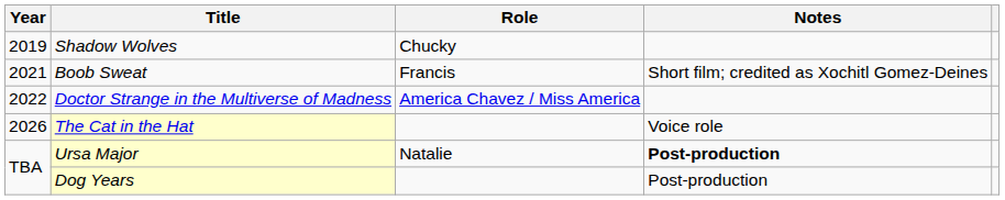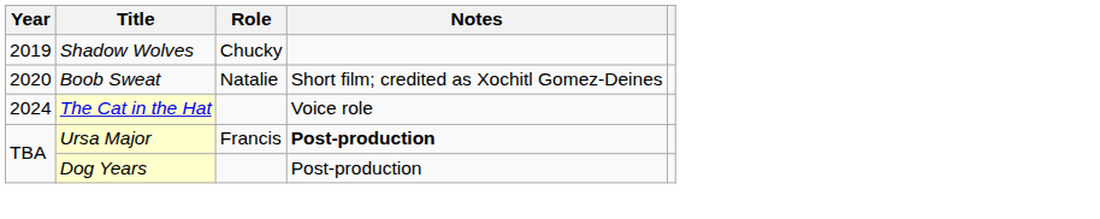 <table class="wikitable sortable">
 <tr>
 <th>Year</th>
 <th>Title</th>
 <th>Role</th>
 <th scope="col" class="unsortable">Notes</th>
 <th scope="col" class="unsortable"></th>
 </tr>
 <tr>
 <td>2019</td>
 <td><em>Shadow Wolves</em></td>
 <td>Chucky</td>
 <td></td>
 <td align="center"></td>
 </tr>
 <tr>
-<td>2021</td>
+<td>2020</td>
 <td><em>Boob Sweat</em></td>
-<td>Francis</td>
+<td>Natalie</td>
 <td>Short film; credited as Xochitl Gomez-Deines</td>
 <td align="center"></td>
 </tr>
 <tr>
-<td>2022</td>
-<td><em><a href='#'>Doctor Strange in the Multiverse of Madness</a></em></td>
-<td><a href='#'>America Chavez / Miss America</a></td>
-<td></td>
-<td align="center"></td>
-</tr>
-<tr>
-<td>2026</td>
+<td>2024</td>
 <td style="background:#FFFFCC;"><em><a href='#'>The Cat in the Hat</a></em> </td>
 <td></td>
 <td>Voice role</td>
 <td style="text-align:center;"></td>
 </tr>
 <tr>
 <td rowspan="2">TBA</td>
 <td style="background:#FFFFCC;"><em>Ursa Major</em> </td>
-<td>Natalie</td>
+<td>Francis</td>
 <td><strong>Post-production</strong></td>
 <td align="center"></td>
 </tr>
 <tr>
 <td style="background:#FFFFCC;"><em>Dog Years</em> </td>
 <td></td>
 <td>Post-production</td>
 <td align="center"></td>
 </tr>
 </table>
